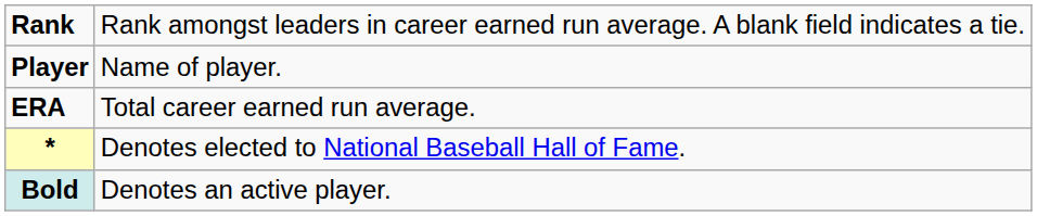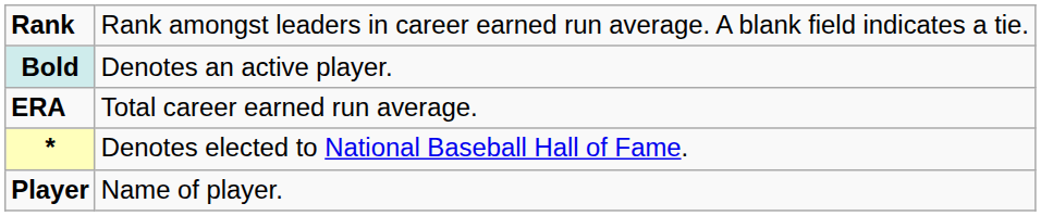 <table class="wikitable" style="font-size:100%;">
 <tr>
 <td><strong>Rank</strong></td>
 <td>Rank amongst leaders in career earned run average. A blank field indicates a tie.</td>
 </tr>
 <tr>
-<td><strong>Player</strong></td>
-<td>Name of player.</td>
+<th scope="row" style="background:#cfecec;"><strong>Bold</strong></th>
+<td>Denotes an active player.</td>
 </tr>
 <tr>
 <td><strong>ERA</strong></td>
 <td>Total career earned run average.</td>
 </tr>
 <tr>
 <th scope="row" style="background-color:#ffffbb">*</th>
 <td>Denotes elected to <a href='#'>National Baseball Hall of Fame</a>.</td>
 </tr>
 <tr>
-<th scope="row" style="background:#cfecec;"><strong>Bold</strong></th>
-<td>Denotes an active player.</td>
+<td><strong>Player</strong></td>
+<td>Name of player.</td>
 </tr>
 </table>
